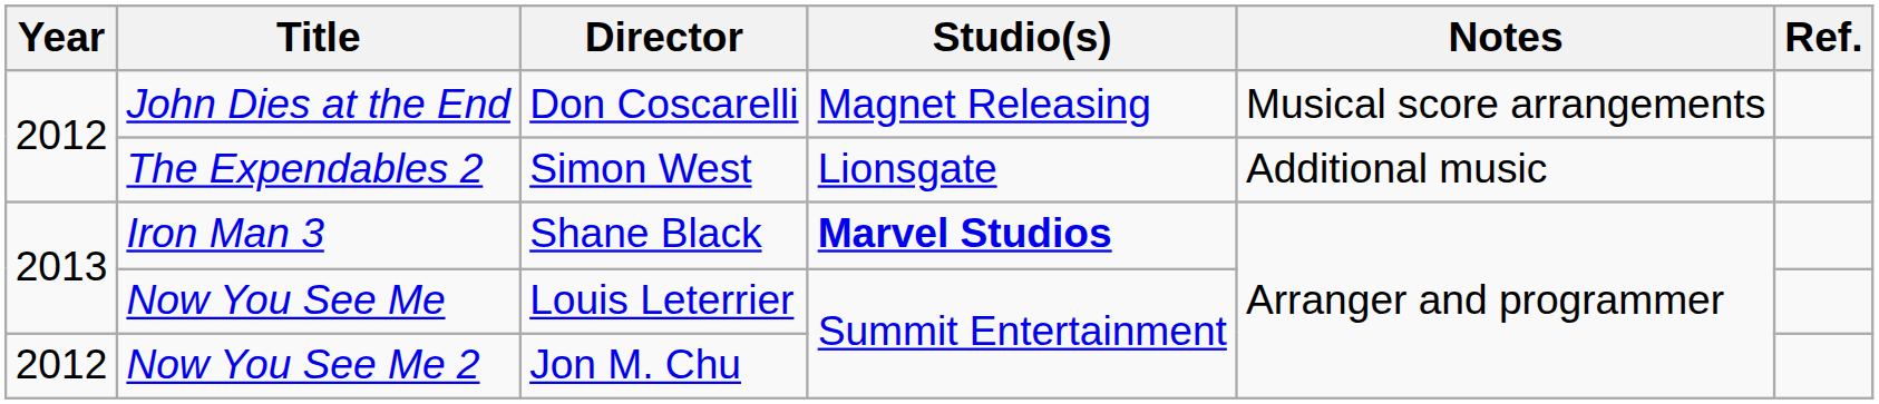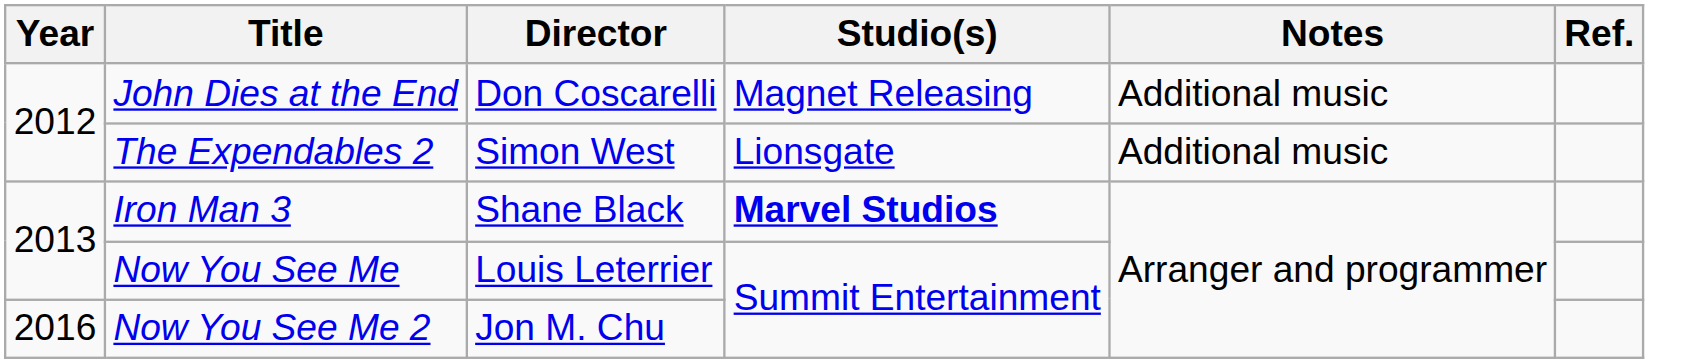 <table class="wikitable plainrowheaders">
 <tr>
 <th>Year</th>
 <th>Title</th>
 <th>Director</th>
 <th>Studio(s)</th>
 <th>Notes</th>
 <th>Ref.</th>
 </tr>
 <tr>
 <td rowspan=2>2012</td>
 <td><em><a href='#'>John Dies at the End</a></em></td>
 <td><a href='#'>Don Coscarelli</a></td>
 <td><a href='#'>Magnet Releasing</a></td>
-<td>Musical score arrangements</td>
+<td>Additional music</td>
 <td></td>
 </tr>
 <tr>
 <td><em><a href='#'>The Expendables 2</a></em></td>
 <td><a href='#'>Simon West</a></td>
 <td><a href='#'>Lionsgate</a></td>
 <td>Additional music</td>
 <td></td>
 </tr>
 <tr>
 <td rowspan=2>2013</td>
 <td><em><a href='#'>Iron Man 3</a></em></td>
 <td><a href='#'>Shane Black</a></td>
 <td><strong><a href='#'>Marvel Studios</a></strong></td>
 <td rowspan=3>Arranger and programmer</td>
 <td></td>
 </tr>
 <tr>
 <td><em><a href='#'>Now You See Me</a></em></td>
 <td><a href='#'>Louis Leterrier</a></td>
 <td rowspan=2><a href='#'>Summit Entertainment</a></td>
 <td></td>
 </tr>
 <tr>
-<td>2012</td>
+<td>2016</td>
 <td><em><a href='#'>Now You See Me 2</a></em></td>
 <td><a href='#'>Jon M. Chu</a></td>
 <td></td>
 </tr>
 </table>
